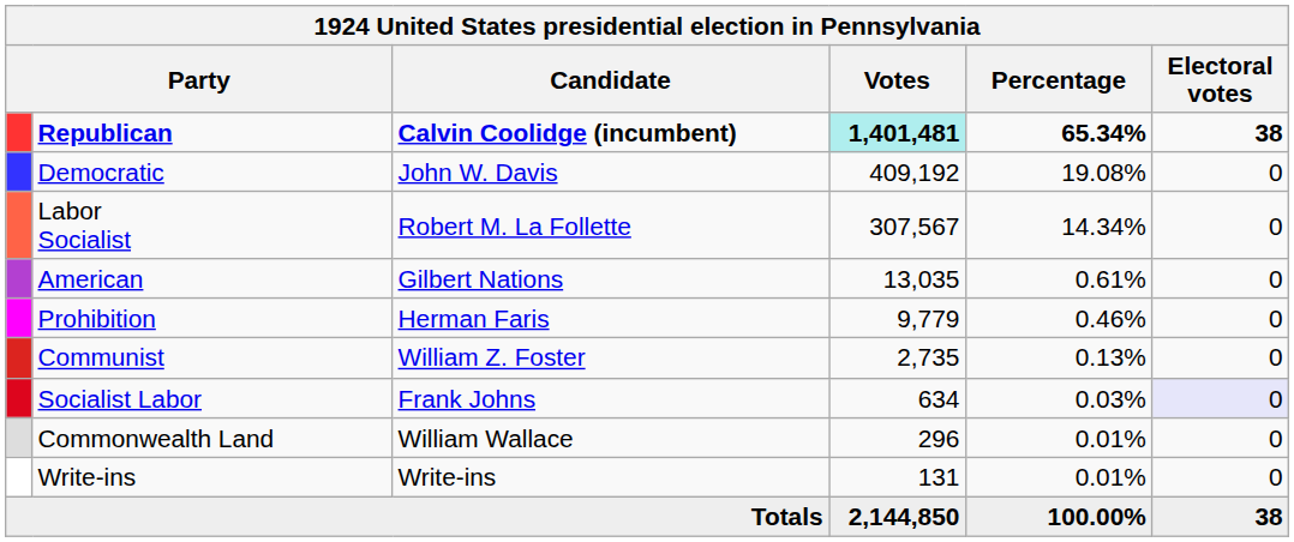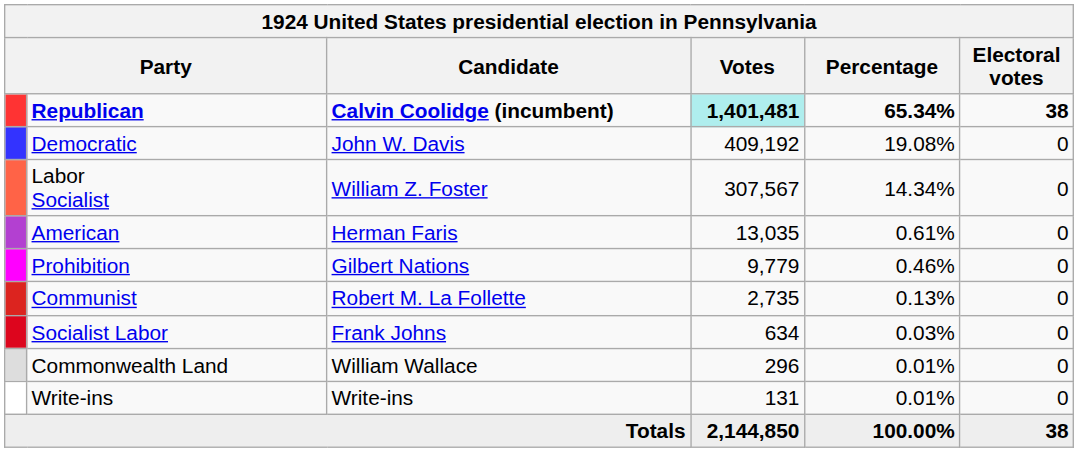 <table class="wikitable" style="font-size: 95%;">
 <tr>
 <th colspan="6">1924 United States presidential election in Pennsylvania</th>
 </tr>
 <tr>
 <th colspan="2" style="width: 15em">Party</th>
 <th style="width: 17em">Candidate</th>
 <th style="width: 5em">Votes</th>
 <th style="width: 7em">Percentage</th>
 <th style="width: 5em">Electoral votes</th>
 </tr>
 <tr>
 <th style="background-color:#FF3333; width: 3px"></th>
 <td style="width: 130px"><strong><a href='#'>Republican</a></strong></td>
 <td><strong><a href='#'>Calvin Coolidge</a> (incumbent)</strong></td>
 <td align="right" style="background: paleturquoise;"><strong>1,401,481</strong></td>
 <td align="right"><strong>65.34%</strong></td>
 <td align="right"><strong>38</strong></td>
 </tr>
 <tr>
 <th style="background-color:#3333FF; width: 3px"></th>
 <td style="width: 130px"><a href='#'>Democratic</a></td>
 <td><a href='#'>John W. Davis</a></td>
 <td align="right">409,192</td>
 <td align="right">19.08%</td>
 <td align="right">0</td>
 </tr>
 <tr>
 <th style="background-color:#FF6347; width: 3px"></th>
 <td style="width: 130px">Labor<br><a href='#'>Socialist</a></td>
-<td><a href='#'>Robert M. La Follette</a></td>
+<td><a href='#'>William Z. Foster</a></td>
 <td align="right">307,567</td>
 <td align="right">14.34%</td>
 <td align="right">0</td>
 </tr>
 <tr>
 <th style="background-color:#B340D1; width: 3px"></th>
 <td style="width: 130px"><a href='#'>American</a></td>
-<td><a href='#'>Gilbert Nations</a></td>
+<td><a href='#'>Herman Faris</a></td>
 <td align="right">13,035</td>
 <td align="right">0.61%</td>
 <td align="right">0</td>
 </tr>
 <tr>
 <th style="background-color:#FF00FF; width: 3px"></th>
 <td style="width: 130px"><a href='#'>Prohibition</a></td>
-<td><a href='#'>Herman Faris</a></td>
+<td><a href='#'>Gilbert Nations</a></td>
 <td align="right">9,779</td>
 <td align="right">0.46%</td>
 <td align="right">0</td>
 </tr>
 <tr>
 <th style="background-color:#DC241F; width: 3px"></th>
 <td style="width: 130px"><a href='#'>Communist</a></td>
-<td><a href='#'>William Z. Foster</a></td>
+<td><a href='#'>Robert M. La Follette</a></td>
 <td align="right">2,735</td>
 <td align="right">0.13%</td>
 <td align="right">0</td>
 </tr>
 <tr>
 <th style="background-color:#DD051D; width: 3px"></th>
 <td style="width: 130px"><a href='#'>Socialist Labor</a></td>
 <td><a href='#'>Frank Johns</a></td>
 <td align="right">634</td>
 <td align="right">0.03%</td>
-<td align="right" style="background: lavender;">0</td>
+<td align="right">0</td>
 </tr>
 <tr>
 <th style="background-color:#DDDDDD; width: 3px"></th>
 <td style="width: 130px">Commonwealth Land</td>
 <td>William Wallace</td>
 <td align="right">296</td>
 <td align="right">0.01%</td>
 <td align="right">0</td>
 </tr>
 <tr>
 <th style="background-color:#FFFFFF; width: 3px"></th>
 <td style="width: 130px">Write-ins</td>
 <td>Write-ins</td>
 <td align="right">131</td>
 <td align="right">0.01%</td>
 <td align="right">0</td>
 </tr>
 <tr bgcolor="#EEEEEE">
 <td colspan="3" align="right"><strong>Totals</strong></td>
 <td align="right"><strong>2,144,850</strong></td>
 <td align="right"><strong>100.00%</strong></td>
 <td align="right"><strong>38</strong></td>
 </tr>
 </table>
